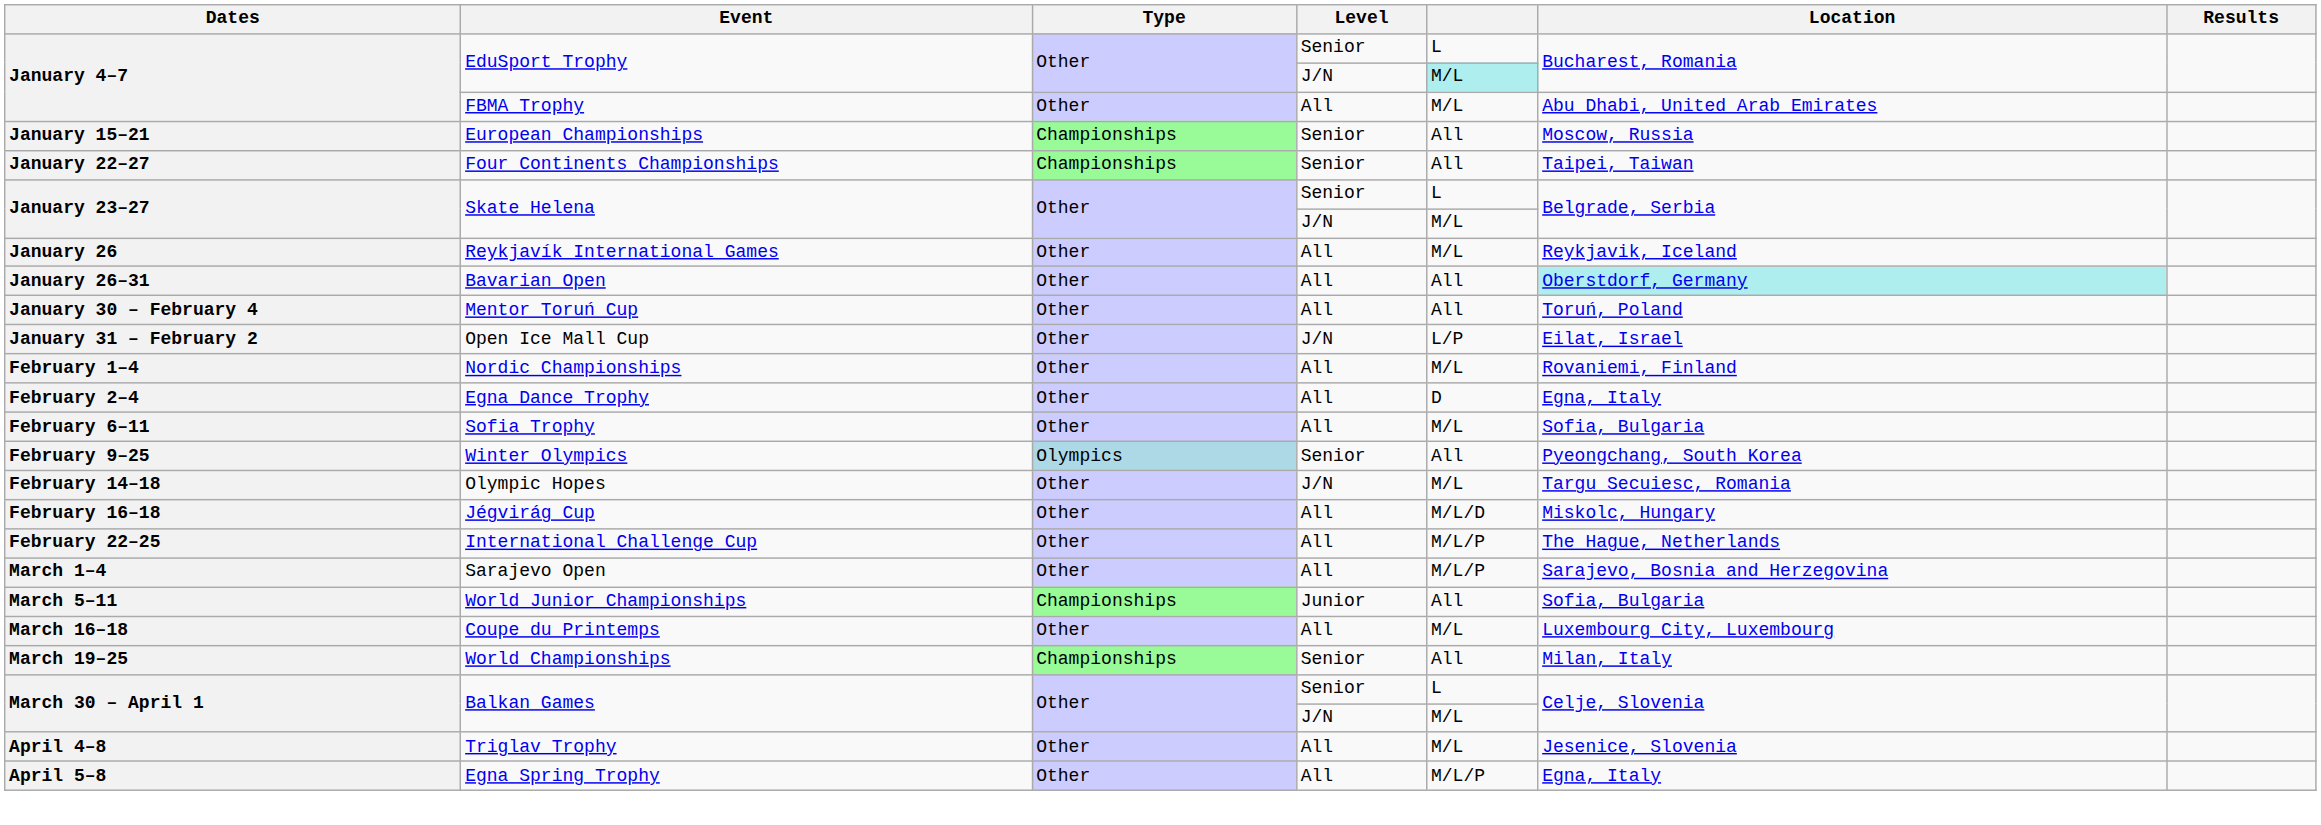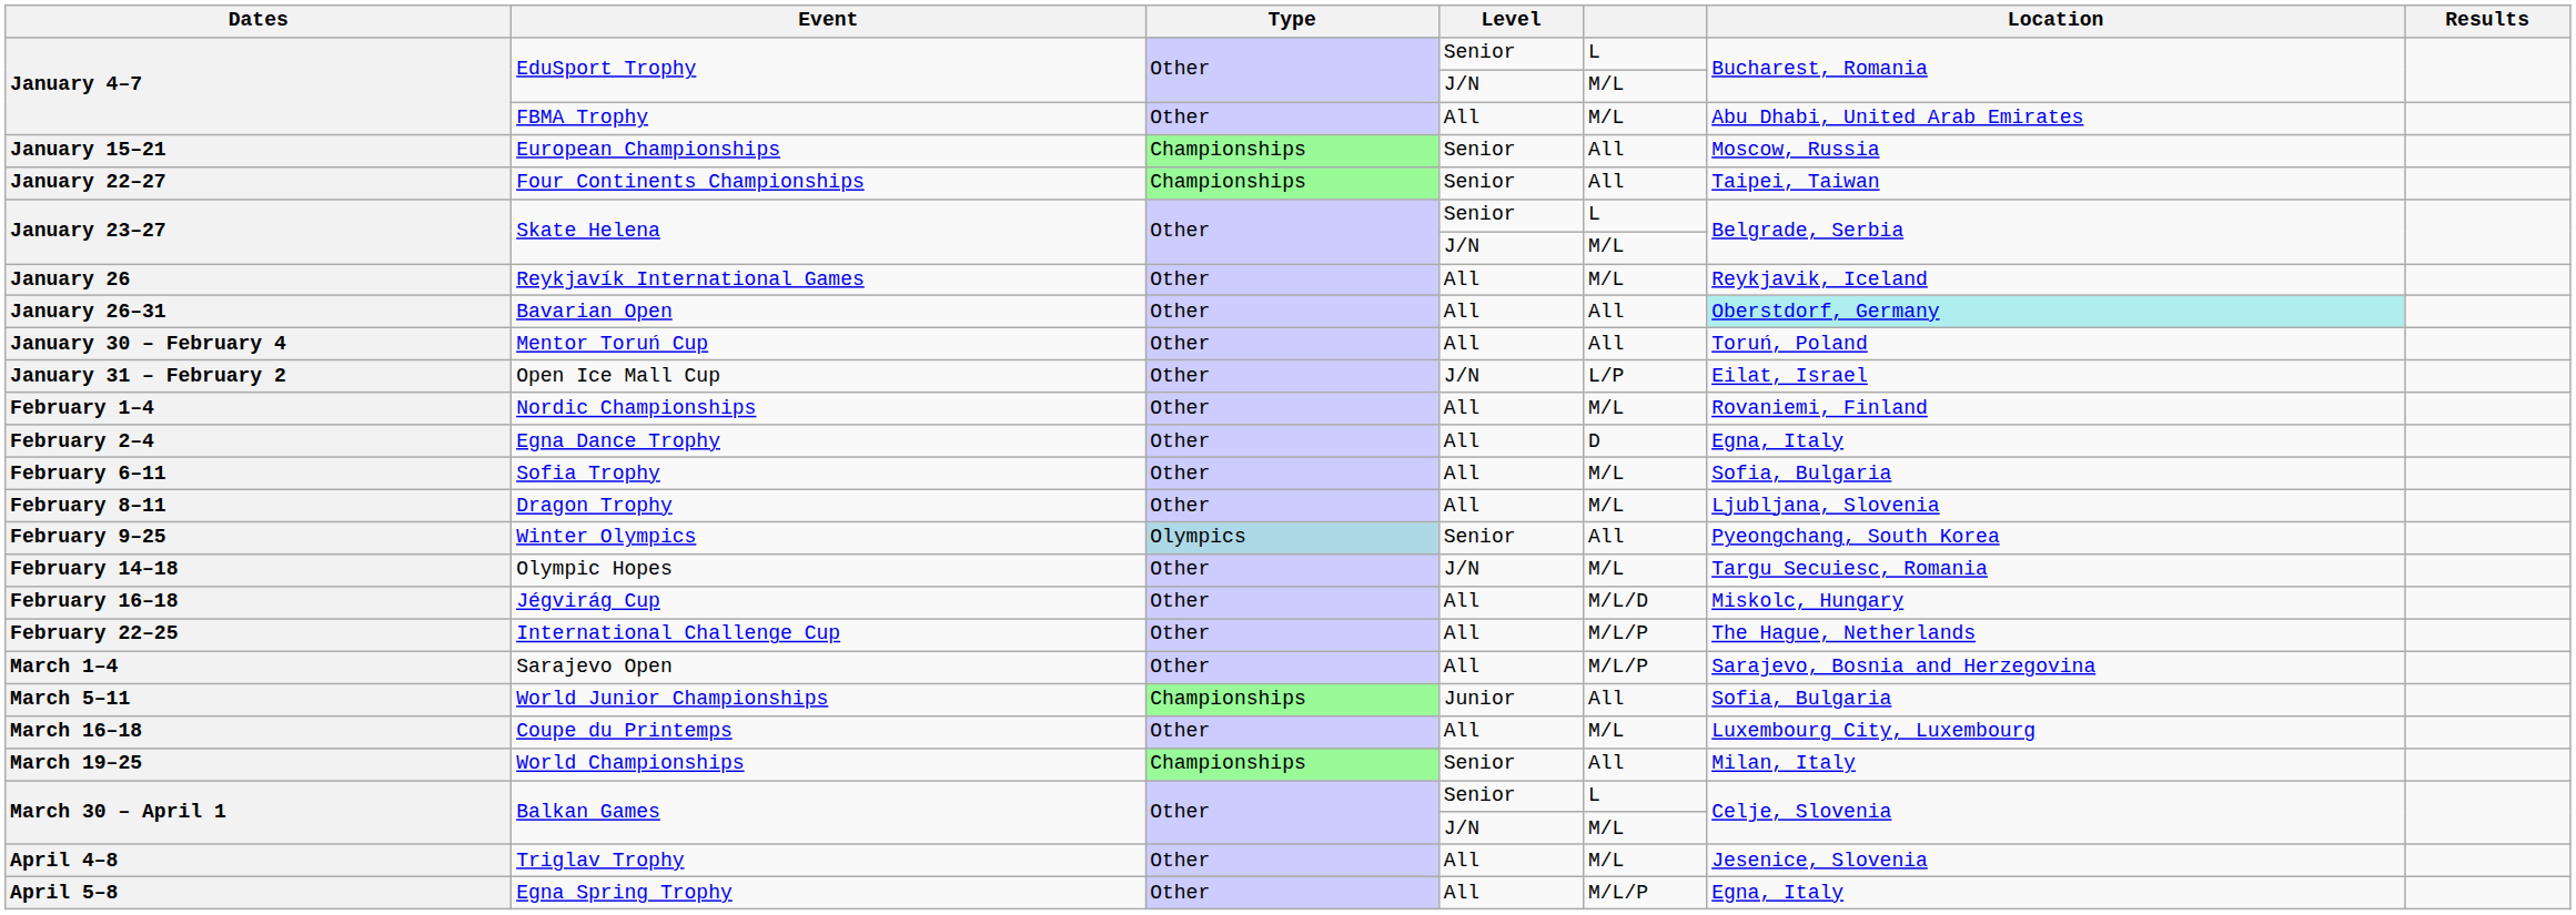 <table class="wikitable sortable" style="text-align:left; font-size:95%; width:100%">
 <tr>
 <th scope="col">Dates</th>
 <th scope="col">Event</th>
 <th scope="col">Type</th>
 <th scope="col" class="unsortable">Level</th>
 <th scope="col" class="unsortable"></th>
 <th scope="col" class="unsortable">Location</th>
 <th scope="col" class="unsortable">Results</th>
 </tr>
 <tr>
 <th rowspan="3" scope="row" style="text-align:left">January 4–7</th>
 <td rowspan="2"><a href='#'>EduSport Trophy</a></td>
 <td rowspan="2" bgcolor="CCCCFF">Other</td>
 <td>Senior</td>
 <td>L</td>
 <td rowspan="2"><a href='#'>Bucharest, Romania</a></td>
 <td rowspan="2"></td>
 </tr>
 <tr>
 <td>J/N</td>
-<td style="background: paleturquoise;">M/L</td>
+<td>M/L</td>
 </tr>
 <tr>
 <td><a href='#'>FBMA Trophy</a></td>
 <td bgcolor="CCCCFF">Other</td>
 <td>All</td>
 <td>M/L</td>
 <td><a href='#'>Abu Dhabi, United Arab Emirates</a></td>
 <td></td>
 </tr>
 <tr>
 <th scope="row" style="text-align:left">January 15–21</th>
 <td><a href='#'>European Championships</a></td>
 <td bgcolor="98FB98">Championships</td>
 <td>Senior</td>
 <td>All</td>
 <td><a href='#'>Moscow, Russia</a></td>
 <td></td>
 </tr>
 <tr>
 <th scope="row" style="text-align:left">January 22–27</th>
 <td><a href='#'>Four Continents Championships</a></td>
 <td bgcolor="98FB98">Championships</td>
 <td>Senior</td>
 <td>All</td>
 <td><a href='#'>Taipei, Taiwan</a></td>
 <td></td>
 </tr>
 <tr>
 <th rowspan="2" scope="row" style="text-align:left">January 23–27</th>
 <td rowspan="2"><a href='#'>Skate Helena</a></td>
 <td rowspan="2" bgcolor="CCCCFF">Other</td>
 <td>Senior</td>
 <td>L</td>
 <td rowspan="2"><a href='#'>Belgrade, Serbia</a></td>
 <td rowspan="2"></td>
 </tr>
 <tr>
 <td>J/N</td>
 <td>M/L</td>
 </tr>
 <tr>
 <th scope="row" style="text-align:left">January 26</th>
 <td><a href='#'>Reykjavík International Games</a></td>
 <td bgcolor="CCCCFF">Other</td>
 <td>All</td>
 <td>M/L</td>
 <td><a href='#'>Reykjavik, Iceland</a></td>
 <td></td>
 </tr>
 <tr>
 <th scope="row" style="text-align:left">January 26–31</th>
 <td><a href='#'>Bavarian Open</a></td>
 <td bgcolor="CCCCFF">Other</td>
 <td>All</td>
 <td>All</td>
 <td style="background: paleturquoise;"><a href='#'>Oberstdorf, Germany</a></td>
 <td></td>
 </tr>
 <tr>
 <th scope="row" style="text-align:left">January 30 – February 4</th>
 <td><a href='#'>Mentor Toruń Cup</a></td>
 <td bgcolor="CCCCFF">Other</td>
 <td>All</td>
 <td>All</td>
 <td><a href='#'>Toruń, Poland</a></td>
 <td></td>
 </tr>
 <tr>
 <th scope="row" style="text-align:left">January 31 – February 2</th>
 <td>Open Ice Mall Cup</td>
 <td bgcolor="CCCCFF">Other</td>
 <td>J/N</td>
 <td>L/P</td>
 <td><a href='#'>Eilat, Israel</a></td>
 <td></td>
 </tr>
 <tr>
 <th scope="row" style="text-align:left">February 1–4</th>
 <td><a href='#'>Nordic Championships</a></td>
 <td bgcolor="CCCCFF">Other</td>
 <td>All</td>
 <td>M/L</td>
 <td><a href='#'>Rovaniemi, Finland</a></td>
 <td></td>
 </tr>
 <tr>
 <th scope="row" style="text-align:left">February 2–4</th>
 <td><a href='#'>Egna Dance Trophy</a></td>
 <td bgcolor="CCCCFF">Other</td>
 <td>All</td>
 <td>D</td>
 <td><a href='#'>Egna, Italy</a></td>
 <td></td>
 </tr>
 <tr>
 <th scope="row" style="text-align:left">February 6–11</th>
 <td><a href='#'>Sofia Trophy</a></td>
 <td bgcolor="CCCCFF">Other</td>
 <td>All</td>
 <td>M/L</td>
 <td><a href='#'>Sofia, Bulgaria</a></td>
+<td></td>
+</tr>
+<tr>
+<th scope="row" style="text-align:left">February 8–11</th>
+<td><a href='#'>Dragon Trophy</a></td>
+<td bgcolor="CCCCFF">Other</td>
+<td>All</td>
+<td>M/L</td>
+<td><a href='#'>Ljubljana, Slovenia</a></td>
 <td></td>
 </tr>
 <tr>
 <th scope="row" style="text-align:left">February 9–25</th>
 <td><a href='#'>Winter Olympics</a></td>
 <td bgcolor="add8e6">Olympics</td>
 <td>Senior</td>
 <td>All</td>
 <td><a href='#'>Pyeongchang, South Korea</a></td>
 <td></td>
 </tr>
 <tr>
 <th scope="row" style="text-align:left">February 14–18</th>
 <td>Olympic Hopes</td>
 <td bgcolor="CCCCFF">Other</td>
 <td>J/N</td>
 <td>M/L</td>
 <td><a href='#'>Targu Secuiesc, Romania</a></td>
 <td></td>
 </tr>
 <tr>
 <th scope="row" style="text-align:left">February 16–18</th>
 <td><a href='#'>Jégvirág Cup</a></td>
 <td bgcolor="CCCCFF">Other</td>
 <td>All</td>
 <td>M/L/D</td>
 <td><a href='#'>Miskolc, Hungary</a></td>
 <td></td>
 </tr>
 <tr>
 <th scope="row" style="text-align:left">February 22–25</th>
 <td><a href='#'>International Challenge Cup</a></td>
 <td bgcolor="CCCCFF">Other</td>
 <td>All</td>
 <td>M/L/P</td>
 <td><a href='#'>The Hague, Netherlands</a></td>
 <td></td>
 </tr>
 <tr>
 <th scope="row" style="text-align:left">March 1–4</th>
 <td>Sarajevo Open</td>
 <td bgcolor="CCCCFF">Other</td>
 <td>All</td>
 <td>M/L/P</td>
 <td><a href='#'>Sarajevo, Bosnia and Herzegovina</a></td>
 <td></td>
 </tr>
 <tr>
 <th scope="row" style="text-align:left">March 5–11</th>
 <td><a href='#'>World Junior Championships</a></td>
 <td bgcolor="98FB98">Championships</td>
 <td>Junior</td>
 <td>All</td>
 <td><a href='#'>Sofia, Bulgaria</a></td>
 <td></td>
 </tr>
 <tr>
 <th scope="row" style="text-align:left">March 16–18</th>
 <td><a href='#'>Coupe du Printemps</a></td>
 <td bgcolor="CCCCFF">Other</td>
 <td>All</td>
 <td>M/L</td>
 <td><a href='#'>Luxembourg City, Luxembourg</a></td>
 <td></td>
 </tr>
 <tr>
 <th scope="row" style="text-align:left">March 19–25</th>
 <td><a href='#'>World Championships</a></td>
 <td bgcolor="98FB98">Championships</td>
 <td>Senior</td>
 <td>All</td>
 <td><a href='#'>Milan, Italy</a></td>
 <td></td>
 </tr>
 <tr>
 <th rowspan="2" scope="row" style="text-align:left">March 30 – April 1</th>
 <td rowspan="2"><a href='#'>Balkan Games</a></td>
 <td rowspan="2" bgcolor="CCCCFF">Other</td>
 <td>Senior</td>
 <td>L</td>
 <td rowspan="2"><a href='#'>Celje, Slovenia</a></td>
 <td rowspan="2"></td>
 </tr>
 <tr>
 <td>J/N</td>
 <td>M/L</td>
 </tr>
 <tr>
 <th scope="row" style="text-align:left">April 4–8</th>
 <td><a href='#'>Triglav Trophy</a></td>
 <td bgcolor="CCCCFF">Other</td>
 <td>All</td>
 <td>M/L</td>
 <td><a href='#'>Jesenice, Slovenia</a></td>
 <td></td>
 </tr>
 <tr>
 <th scope="row" style="text-align:left">April 5–8</th>
 <td><a href='#'>Egna Spring Trophy</a></td>
 <td bgcolor="CCCCFF">Other</td>
 <td>All</td>
 <td>M/L/P</td>
 <td><a href='#'>Egna, Italy</a></td>
 <td></td>
 </tr>
 </table>
